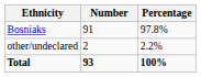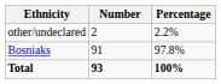 <table class="wikitable">
 <tr>
 <th width="100px">Ethnicity</th>
 <th width="80px">Number</th>
 <th width="80px">Percentage</th>
 </tr>
 <tr>
+<td>other/undeclared</td>
+<td>2</td>
+<td>2.2%</td>
+</tr>
+<tr>
 <td><a href='#'>Bosniaks</a></td>
 <td>91</td>
 <td>97.8%</td>
-</tr>
-<tr>
-<td>other/undeclared</td>
-<td>2</td>
-<td>2.2%</td>
 </tr>
 <tr>
 <td><strong>Total</strong></td>
 <td><strong>93</strong></td>
 <td><strong>100%</strong></td>
 </tr>
 </table>
